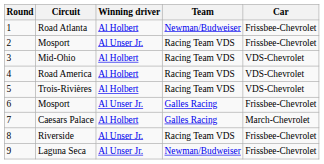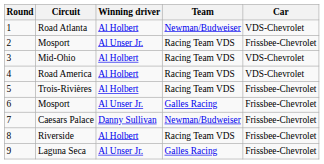 <table class="wikitable" style="font-size: 90%;">
 <tr>
 <th>Round</th>
 <th>Circuit</th>
 <th>Winning driver</th>
 <th>Team</th>
 <th>Car</th>
 </tr>
 <tr>
 <td>1</td>
 <td>Road Atlanta</td>
 <td> <a href='#'>Al Holbert</a></td>
 <td> <a href='#'>Newman/Budweiser</a></td>
-<td>Frissbee-Chevrolet</td>
+<td>VDS-Chevrolet</td>
 </tr>
 <tr>
 <td>2</td>
 <td>Mosport</td>
 <td> <a href='#'>Al Unser Jr.</a></td>
 <td> Racing Team VDS</td>
 <td>Frissbee-Chevrolet</td>
 </tr>
 <tr>
 <td>3</td>
 <td>Mid-Ohio</td>
 <td> <a href='#'>Al Holbert</a></td>
 <td> Racing Team VDS</td>
 <td>VDS-Chevrolet</td>
 </tr>
 <tr>
 <td>4</td>
 <td>Road America</td>
 <td> <a href='#'>Al Holbert</a></td>
 <td> Racing Team VDS</td>
 <td>VDS-Chevrolet</td>
 </tr>
 <tr>
 <td>5</td>
 <td>Trois-Rivières</td>
 <td> <a href='#'>Al Holbert</a></td>
 <td> Racing Team VDS</td>
-<td>VDS-Chevrolet</td>
+<td>Frissbee-Chevrolet</td>
 </tr>
 <tr>
 <td>6</td>
 <td>Mosport</td>
 <td> <a href='#'>Al Unser Jr.</a></td>
 <td> <a href='#'>Galles Racing</a></td>
 <td>Frissbee-Chevrolet</td>
 </tr>
 <tr>
 <td>7</td>
 <td>Caesars Palace</td>
-<td> <a href='#'>Al Holbert</a></td>
-<td> <a href='#'>Galles Racing</a></td>
-<td>March-Chevrolet</td>
+<td> <a href='#'>Danny Sullivan</a></td>
+<td> <a href='#'>Newman/Budweiser</a></td>
+<td>Frissbee-Chevrolet</td>
 </tr>
 <tr>
 <td>8</td>
 <td>Riverside</td>
-<td> <a href='#'>Al Unser Jr.</a></td>
+<td> <a href='#'>Al Holbert</a></td>
 <td> Racing Team VDS</td>
 <td>Frissbee-Chevrolet</td>
 </tr>
 <tr>
 <td>9</td>
 <td>Laguna Seca</td>
 <td> <a href='#'>Al Unser Jr.</a></td>
-<td> <a href='#'>Newman/Budweiser</a></td>
+<td> <a href='#'>Galles Racing</a></td>
 <td>Frissbee-Chevrolet</td>
 </tr>
 </table>
